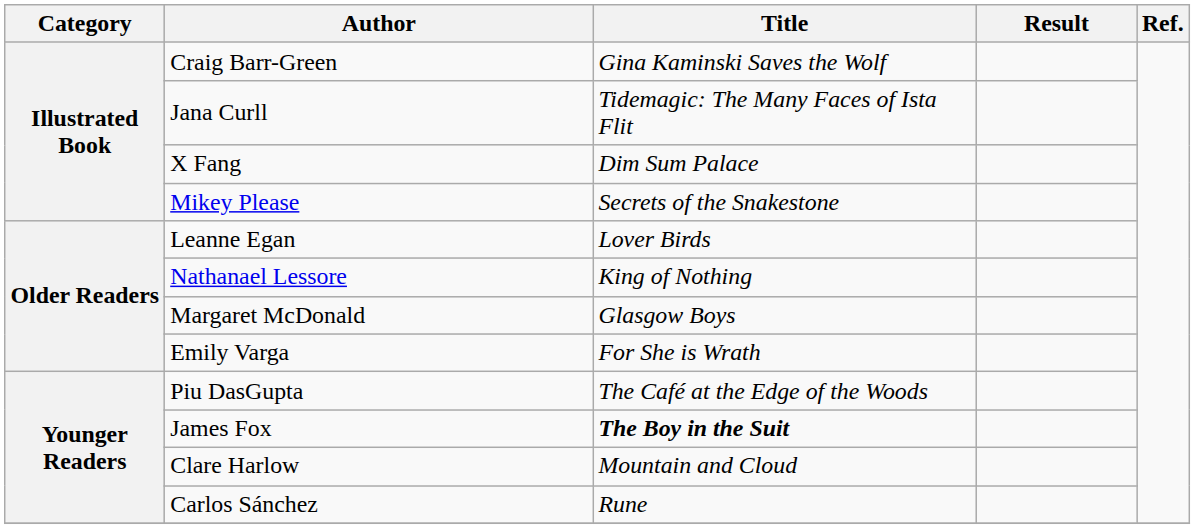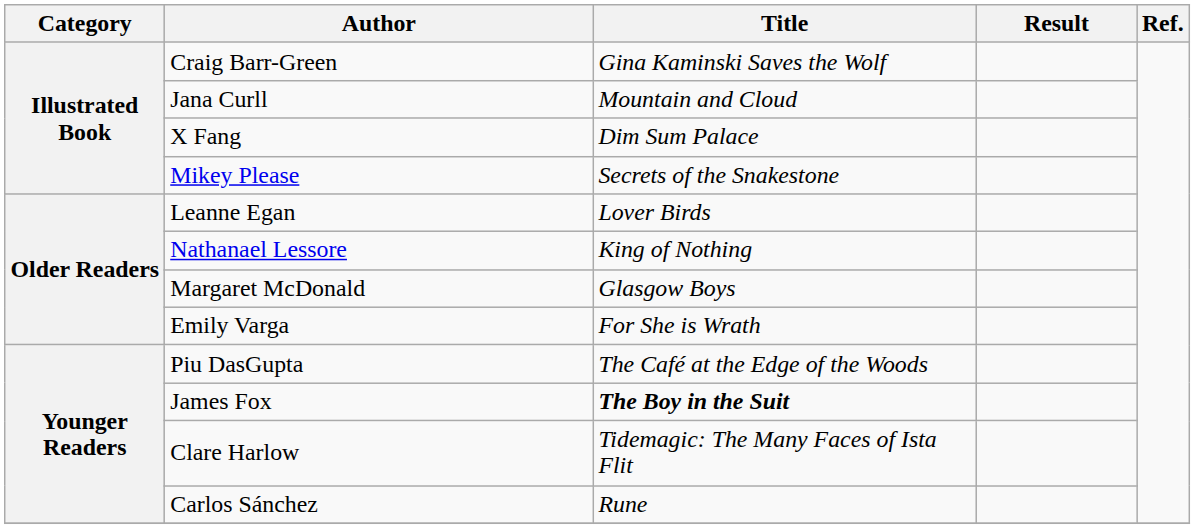 <table class="wikitable sortable">
 <tr>
 <th style="width:100px">Category</th>
 <th style="width:280px">Author</th>
 <th style="width:250px">Title</th>
 <th style="width:100px">Result</th>
 <th style="width:20px">Ref.</th>
 </tr>
 <tr>
 <th rowspan="4">Illustrated Book</th>
 <td>Craig Barr-Green</td>
 <td><em>Gina Kaminski Saves the Wolf</em></td>
 <td></td>
 <td rowspan="12"></td>
 </tr>
 <tr>
 <td>Jana Curll</td>
-<td><em>Tidemagic: The Many Faces of Ista Flit</em></td>
+<td><em>Mountain and Cloud</em></td>
 <td></td>
 </tr>
 <tr>
 <td>X Fang</td>
 <td><em>Dim Sum Palace</em></td>
 <td></td>
 </tr>
 <tr>
 <td><a href='#'>Mikey Please</a></td>
 <td><em>Secrets of the Snakestone</em></td>
 <td></td>
 </tr>
 <tr>
 <th rowspan="4">Older Readers</th>
 <td>Leanne Egan</td>
 <td><em>Lover Birds</em></td>
 <td></td>
 </tr>
 <tr>
 <td><a href='#'>Nathanael Lessore</a></td>
 <td><em>King of Nothing</em></td>
 <td></td>
 </tr>
 <tr>
 <td>Margaret McDonald</td>
 <td><em>Glasgow Boys</em></td>
 <td></td>
 </tr>
 <tr>
 <td>Emily Varga</td>
 <td><em>For She is Wrath</em></td>
 <td></td>
 </tr>
 <tr>
 <th rowspan="4">Younger Readers</th>
 <td>Piu DasGupta</td>
 <td><em>The Café at the Edge of the Woods</em></td>
 <td></td>
 </tr>
 <tr>
 <td>James Fox</td>
 <td><strong><em>The Boy in the Suit</em></strong></td>
 <td></td>
 </tr>
 <tr>
 <td>Clare Harlow</td>
-<td><em>Mountain and Cloud</em></td>
+<td><em>Tidemagic: The Many Faces of Ista Flit</em></td>
 <td></td>
 </tr>
 <tr>
 <td>Carlos Sánchez</td>
 <td><em>Rune</em></td>
 <td></td>
 </tr>
 <tr>
 </tr>
 </table>
